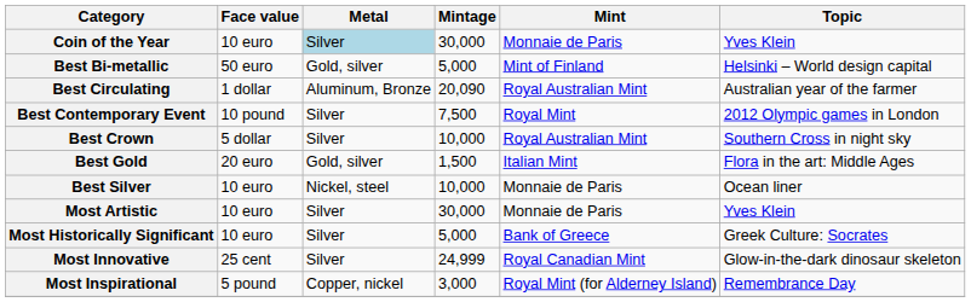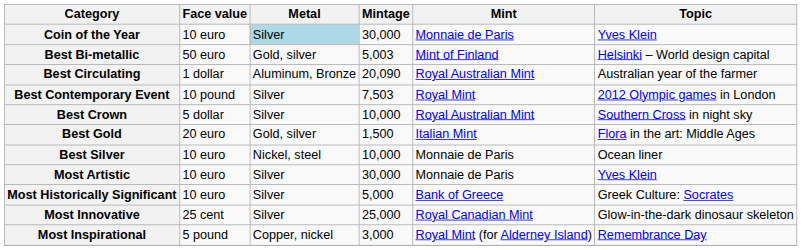 <table class="wikitable plainrowheaders">
 <tr>
 <th>Category</th>
 <th>Face value</th>
 <th>Metal</th>
 <th>Mintage</th>
 <th>Mint</th>
 <th>Topic</th>
 </tr>
 <tr>
 <th scope="row">Coin of the Year</th>
 <td>10 euro</td>
 <td style="background: lightblue;">Silver</td>
 <td>30,000</td>
 <td><a href='#'>Monnaie de Paris</a></td>
 <td><a href='#'>Yves Klein</a></td>
 </tr>
 <tr>
 <th scope="row">Best Bi-metallic</th>
 <td>50 euro</td>
 <td>Gold, silver</td>
-<td>5,000</td>
+<td>5,003</td>
 <td><a href='#'>Mint of Finland</a></td>
 <td><a href='#'>Helsinki</a> – World design capital</td>
 </tr>
 <tr>
 <th scope="row">Best Circulating</th>
 <td>1 dollar</td>
 <td>Aluminum, Bronze</td>
 <td>20,090</td>
 <td><a href='#'>Royal Australian Mint</a></td>
 <td>Australian year of the farmer</td>
 </tr>
 <tr>
 <th scope="row">Best Contemporary Event</th>
 <td>10 pound</td>
 <td>Silver</td>
-<td>7,500</td>
+<td>7,503</td>
 <td><a href='#'>Royal Mint</a></td>
 <td><a href='#'>2012 Olympic games</a> in London</td>
 </tr>
 <tr>
 <th scope="row">Best Crown</th>
 <td>5 dollar</td>
 <td>Silver</td>
 <td>10,000</td>
 <td><a href='#'>Royal Australian Mint</a></td>
 <td><a href='#'>Southern Cross</a> in night sky</td>
 </tr>
 <tr>
 <th scope="row">Best Gold</th>
 <td>20 euro</td>
 <td>Gold, silver</td>
 <td>1,500</td>
 <td><a href='#'>Italian Mint</a></td>
 <td><a href='#'>Flora</a> in the art: Middle Ages</td>
 </tr>
 <tr>
 <th scope="row">Best Silver</th>
 <td>10 euro</td>
 <td>Nickel, steel</td>
 <td>10,000</td>
 <td>Monnaie de Paris</td>
 <td>Ocean liner</td>
 </tr>
 <tr>
 <th scope="row">Most Artistic</th>
 <td>10 euro</td>
 <td>Silver</td>
 <td>30,000</td>
 <td>Monnaie de Paris</td>
 <td><a href='#'>Yves Klein</a></td>
 </tr>
 <tr>
 <th scope="row">Most Historically Significant</th>
 <td>10 euro</td>
 <td>Silver</td>
 <td>5,000</td>
 <td><a href='#'>Bank of Greece</a></td>
 <td>Greek Culture: <a href='#'>Socrates</a></td>
 </tr>
 <tr>
 <th scope="row">Most Innovative</th>
 <td>25 cent</td>
 <td>Silver</td>
-<td>24,999</td>
+<td>25,000</td>
 <td><a href='#'>Royal Canadian Mint</a></td>
 <td>Glow-in-the-dark dinosaur skeleton</td>
 </tr>
 <tr>
 <th scope="row">Most Inspirational</th>
 <td>5 pound</td>
 <td>Copper, nickel</td>
 <td>3,000</td>
 <td><a href='#'>Royal Mint</a> (for <a href='#'>Alderney Island</a>)</td>
 <td><a href='#'>Remembrance Day</a></td>
 </tr>
 <tr>
 </tr>
 </table>
